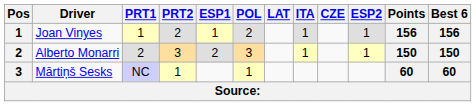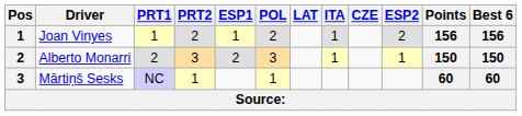 <table class="wikitable" style="font-size: 85%; text-align: center">
 <tr valign="top">
 <th valign="middle">Pos</th>
 <th valign="middle">Driver</th>
 <th><a href='#'>PRT1</a><br></th>
 <th><a href='#'>PRT2</a><br></th>
 <th><a href='#'>ESP1</a><br></th>
 <th><a href='#'>POL</a><br></th>
 <th><a href='#'>LAT</a><br></th>
 <th><a href='#'>ITA</a><br></th>
 <th><a href='#'>CZE</a><br></th>
 <th><a href='#'>ESP2</a><br></th>
 <th valign="middle">Points</th>
 <th valign="middle">Best 6</th>
 </tr>
 <tr>
 <th>1</th>
 <td align=left> <a href='#'>Joan Vinyes</a></td>
 <td style="background:#FFFFBF;">1</td>
 <td style="background:#DFDFDF;">2</td>
 <td style="background:#FFFFBF;">1</td>
 <td style="background:#DFDFDF;">2</td>
 <td></td>
 <td style="background:#DFDFDF;">1</td>
 <td></td>
-<td style="background:#DFDFDF;">1</td>
+<td style="background:#DFDFDF;">2</td>
 <th>156</th>
 <th>156</th>
 </tr>
 <tr>
 <th>2</th>
 <td align=left> <a href='#'>Alberto Monarri</a></td>
 <td style="background:#DFDFDF;">2</td>
 <td style="background:#FFDF9F;">3</td>
 <td style="background:#DFDFDF;">2</td>
 <td style="background:#FFDF9F;">3</td>
 <td></td>
 <td style="background:#FFFFBF;">1</td>
 <td></td>
 <td style="background:#FFFFBF;">1</td>
 <th>150</th>
 <th>150</th>
 </tr>
 <tr>
 <th>3</th>
 <td align=left> <a href='#'>Mārtiņš Sesks</a></td>
 <td style="background:#CFCFFF;">NC</td>
 <td style="background:#FFFFBF;">1</td>
 <td></td>
 <td style="background:#FFFFBF;">1</td>
 <td></td>
 <td></td>
 <td></td>
 <td></td>
 <th>60</th>
 <th>60</th>
 </tr>
 <tr>
 <th align=center colspan=12><strong>Source:</strong></th>
 </tr>
 </table>
